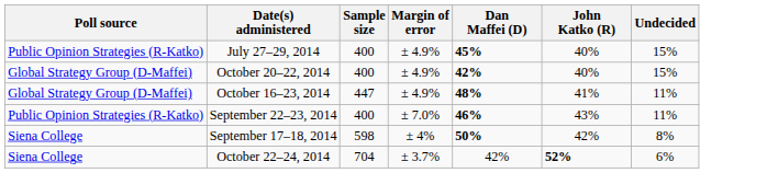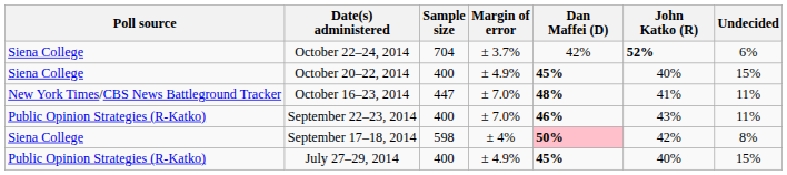 <table class="wikitable">
 <tr>
 <th>Poll source</th>
 <th>Date(s)<br>administered</th>
 <th>Sample<br>size</th>
 <th>Margin of<br>error</th>
 <th style="width:100px;">Dan<br>Maffei (D)</th>
 <th style="width:100px;">John<br>Katko (R)</th>
 <th>Undecided</th>
 </tr>
 <tr>
-<td><a href='#'>Public Opinion Strategies (R-Katko)</a></td>
-<td align=center>July 27–29, 2014</td>
+<td><a href='#'>Siena College</a></td>
+<td align=center>October 22–24, 2014</td>
+<td align=center>704</td>
+<td align=center>± 3.7%</td>
+<td align=center>42%</td>
+<td><strong>52%</strong></td>
+<td align=center>6%</td>
+</tr>
+<tr>
+<td><a href='#'>Siena College</a></td>
+<td align=center>October 20–22, 2014</td>
 <td align=center>400</td>
 <td align=center>± 4.9%</td>
 <td><strong>45%</strong></td>
 <td align=center>40%</td>
 <td align=center>15%</td>
 </tr>
 <tr>
-<td><a href='#'>Global Strategy Group (D-Maffei)</a></td>
-<td align=center>October 20–22, 2014</td>
-<td align=center>400</td>
-<td align=center>± 4.9%</td>
-<td><strong>42%</strong></td>
-<td align=center>40%</td>
-<td align=center>15%</td>
-</tr>
-<tr>
-<td><a href='#'>Global Strategy Group (D-Maffei)</a></td>
+<td><a href='#'>New York Times</a>/<a href='#'>CBS News Battleground Tracker</a></td>
 <td align=center>October 16–23, 2014</td>
 <td align=center>447</td>
-<td align=center>± 4.9%</td>
+<td align=center>± 7.0%</td>
 <td><strong>48%</strong></td>
 <td align=center>41%</td>
 <td align=center>11%</td>
 </tr>
 <tr>
 <td><a href='#'>Public Opinion Strategies (R-Katko)</a></td>
 <td align=center>September 22–23, 2014</td>
 <td align=center>400</td>
 <td align=center>± 7.0%</td>
 <td><strong>46%</strong></td>
 <td align=center>43%</td>
 <td align=center>11%</td>
 </tr>
 <tr>
 <td><a href='#'>Siena College</a></td>
 <td align=center>September 17–18, 2014</td>
 <td align=center>598</td>
 <td align=center>± 4%</td>
-<td><strong>50%</strong></td>
+<td style="background: pink;"><strong>50%</strong></td>
 <td align=center>42%</td>
 <td align=center>8%</td>
 </tr>
 <tr>
-<td><a href='#'>Siena College</a></td>
-<td align=center>October 22–24, 2014</td>
-<td align=center>704</td>
-<td align=center>± 3.7%</td>
-<td align=center>42%</td>
-<td><strong>52%</strong></td>
-<td align=center>6%</td>
+<td><a href='#'>Public Opinion Strategies (R-Katko)</a></td>
+<td align=center>July 27–29, 2014</td>
+<td align=center>400</td>
+<td align=center>± 4.9%</td>
+<td><strong>45%</strong></td>
+<td align=center>40%</td>
+<td align=center>15%</td>
 </tr>
 </table>
